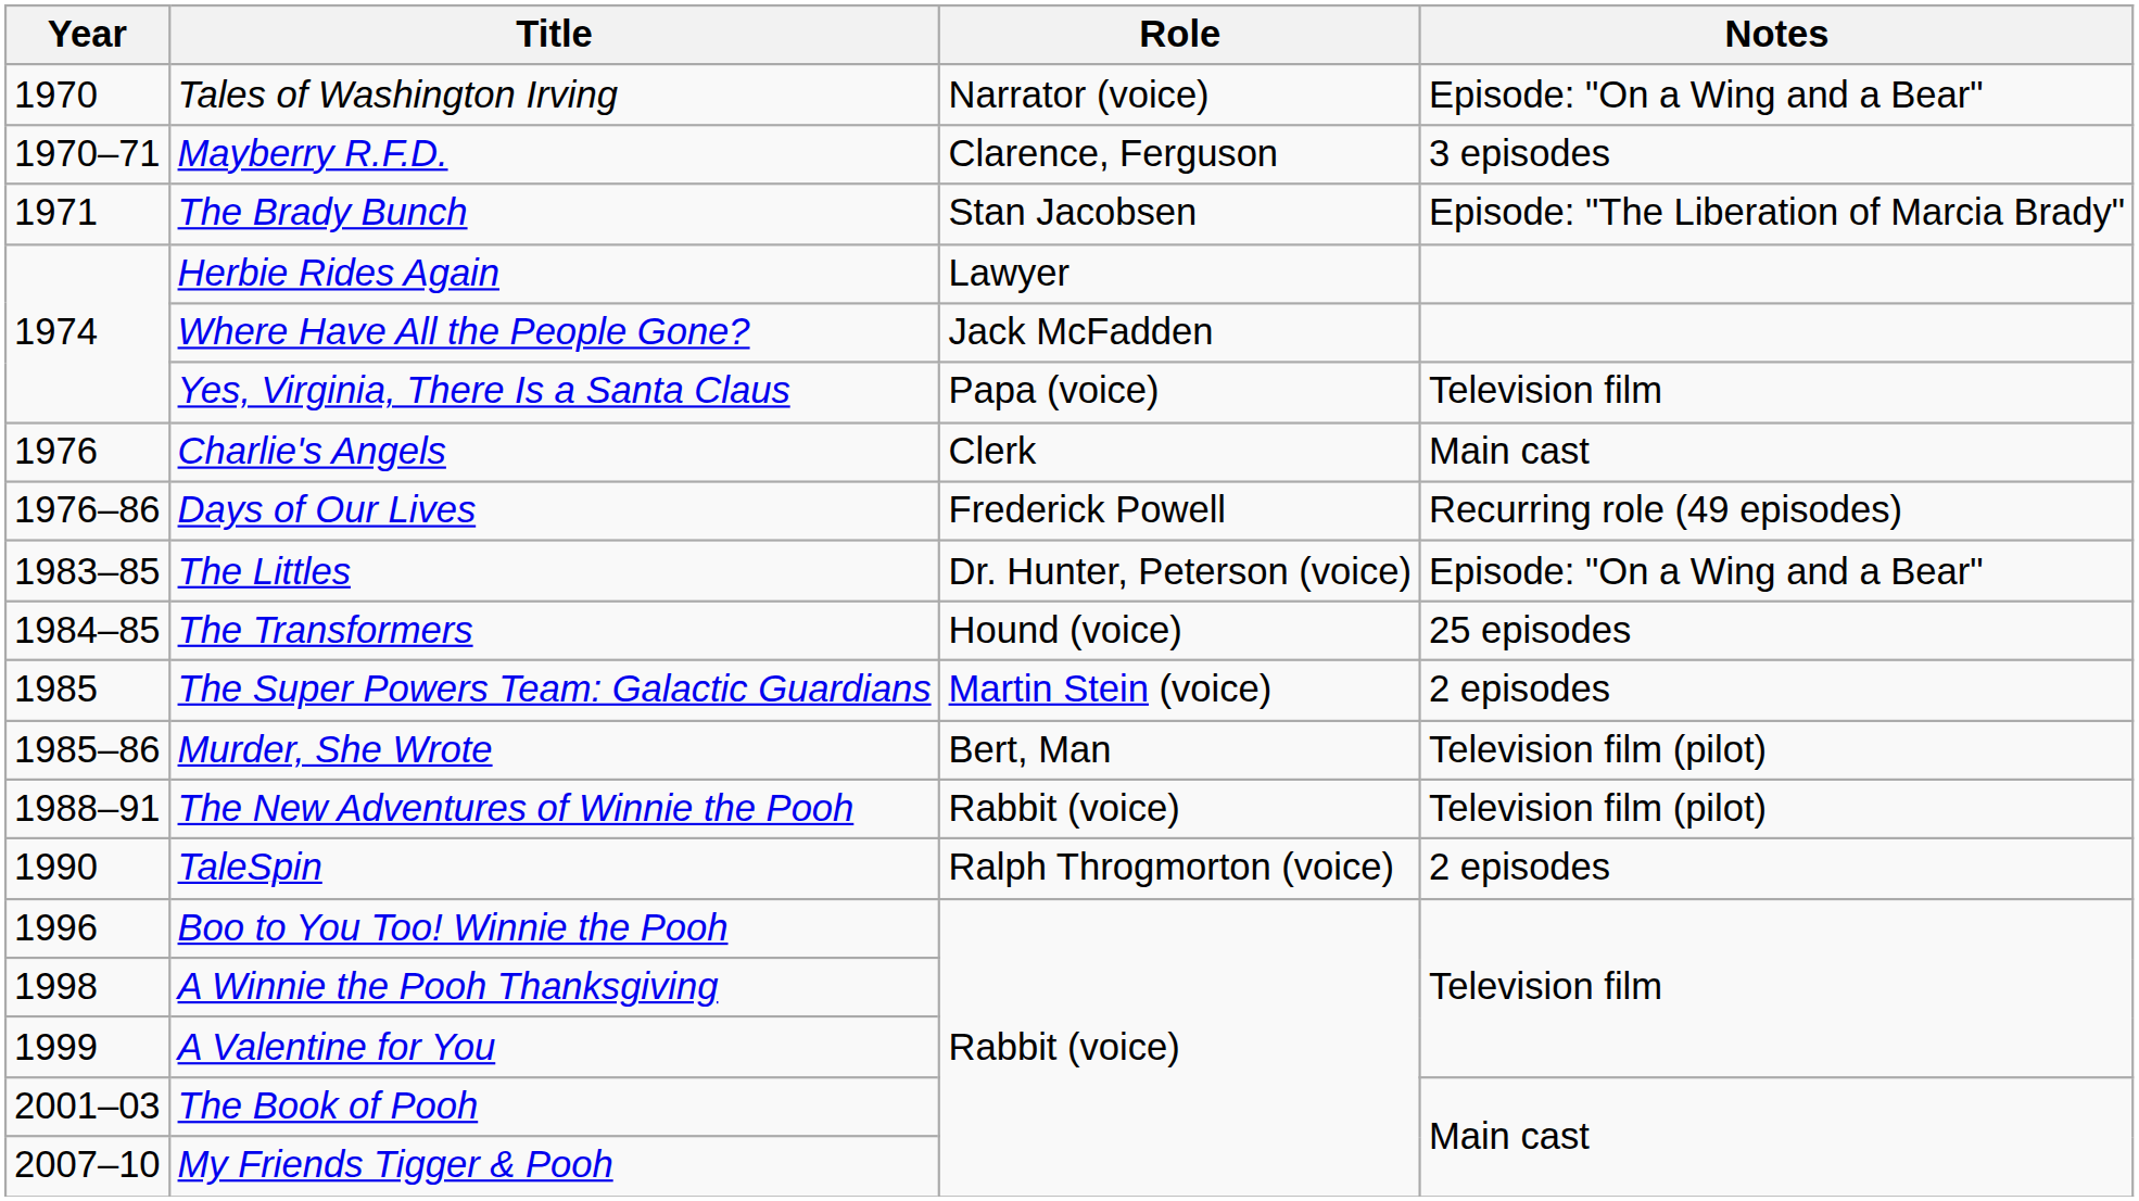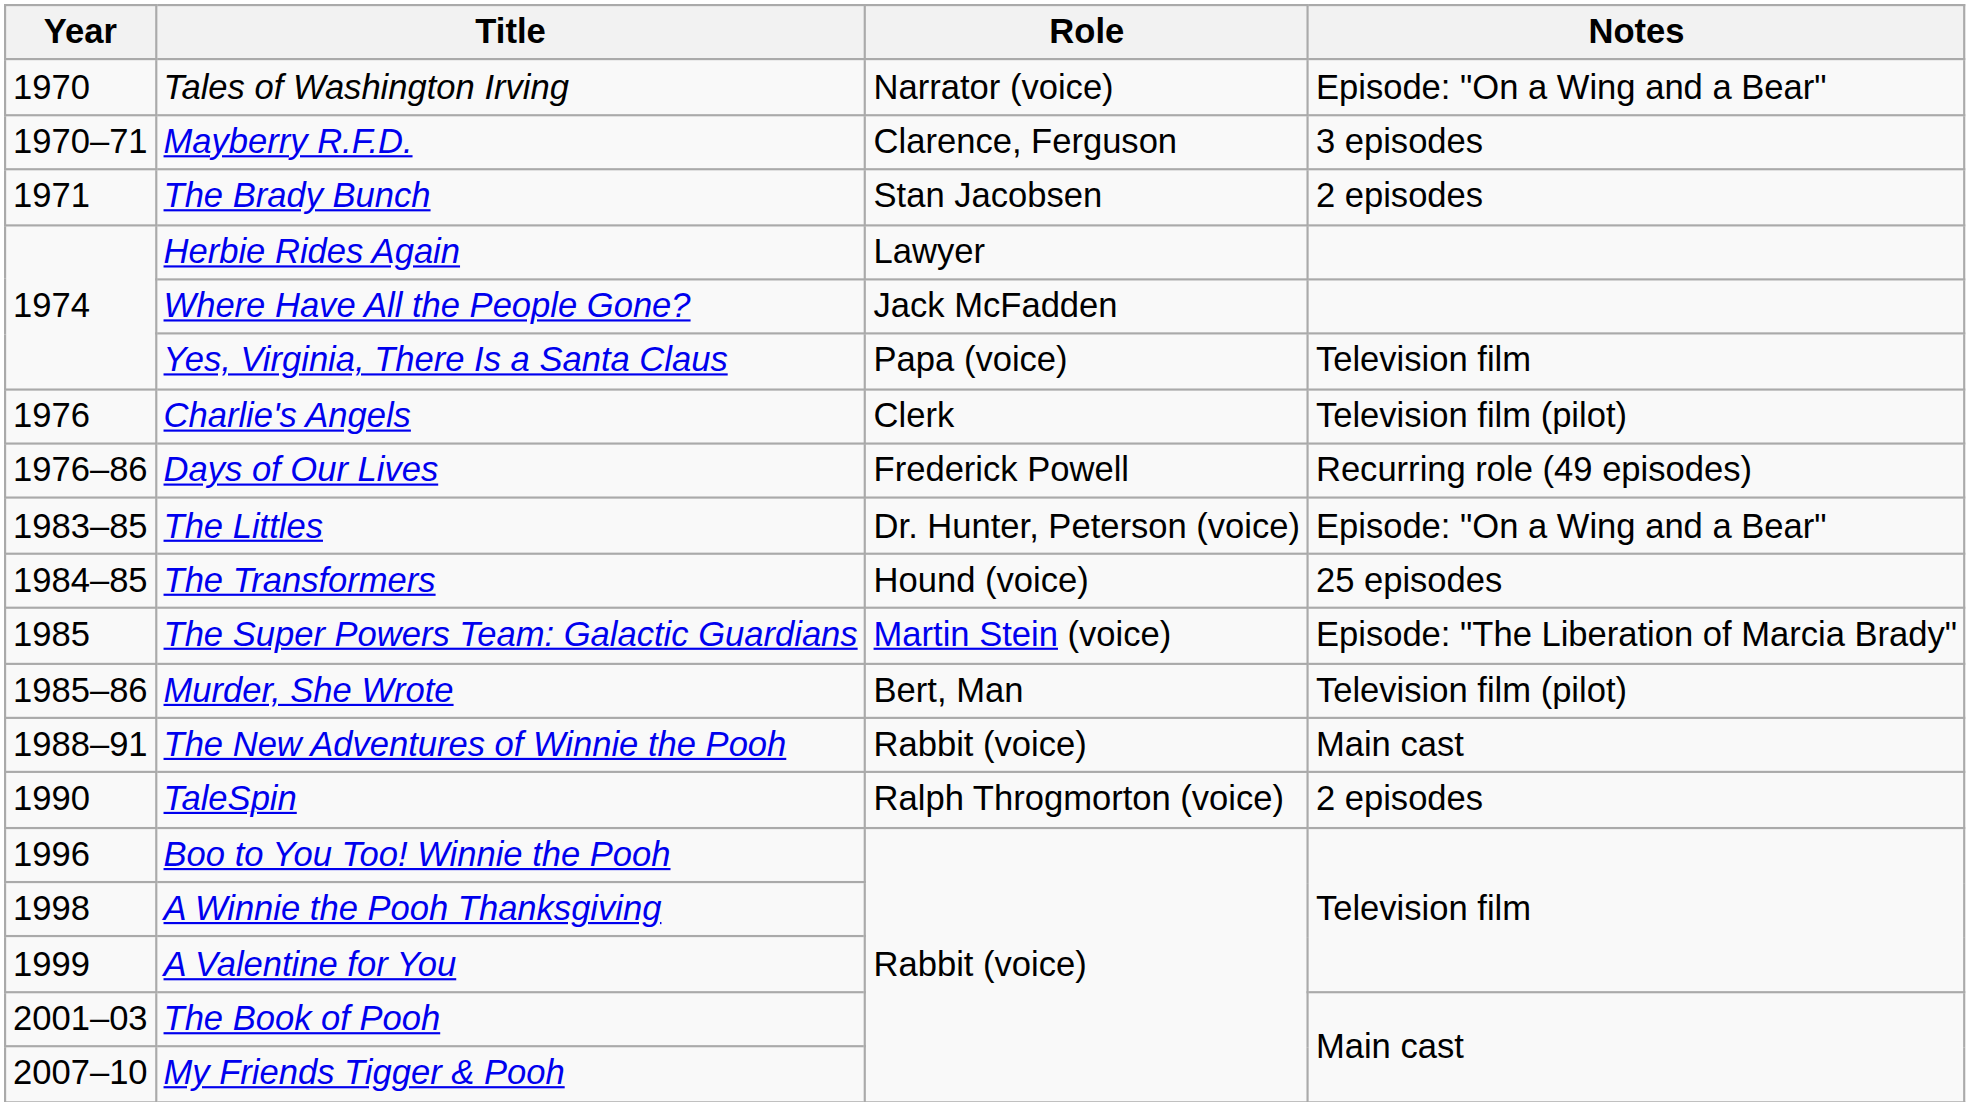 <table class="wikitable sortable">
 <tr>
 <th>Year</th>
 <th>Title</th>
 <th>Role</th>
 <th>Notes</th>
 </tr>
 <tr>
 <td>1970</td>
 <td><em>Tales of Washington Irving</em></td>
 <td>Narrator (voice)</td>
 <td>Episode: "On a Wing and a Bear"</td>
 </tr>
 <tr>
 <td>1970–71</td>
 <td><em><a href='#'>Mayberry R.F.D.</a></em></td>
 <td>Clarence, Ferguson</td>
 <td>3 episodes</td>
 </tr>
 <tr>
 <td>1971</td>
 <td><em><a href='#'>The Brady Bunch</a></em></td>
 <td>Stan Jacobsen</td>
-<td>Episode: "The Liberation of Marcia Brady"</td>
+<td>2 episodes</td>
 </tr>
 <tr>
 <td rowspan="3">1974</td>
 <td><em><a href='#'>Herbie Rides Again</a></em></td>
 <td>Lawyer</td>
 <td></td>
 </tr>
 <tr>
 <td><em><a href='#'>Where Have All the People Gone?</a></em></td>
 <td>Jack McFadden</td>
 <td></td>
 </tr>
 <tr>
 <td><em><a href='#'>Yes, Virginia, There Is a Santa Claus</a></em></td>
 <td>Papa (voice)</td>
 <td>Television film</td>
 </tr>
 <tr>
 <td>1976</td>
 <td><em><a href='#'>Charlie's Angels</a></em></td>
 <td>Clerk</td>
-<td>Main cast</td>
+<td>Television film (pilot)</td>
 </tr>
 <tr>
 <td>1976–86</td>
 <td><em><a href='#'>Days of Our Lives</a></em></td>
 <td>Frederick Powell</td>
 <td>Recurring role (49 episodes)</td>
 </tr>
 <tr>
 <td>1983–85</td>
 <td><em><a href='#'>The Littles</a></em></td>
 <td>Dr. Hunter, Peterson (voice)</td>
 <td>Episode: "On a Wing and a Bear"</td>
 </tr>
 <tr>
 <td>1984–85</td>
 <td><em><a href='#'>The Transformers</a></em></td>
 <td>Hound (voice)</td>
 <td>25 episodes</td>
 </tr>
 <tr>
 <td>1985</td>
 <td><em><a href='#'>The Super Powers Team: Galactic Guardians</a></em></td>
 <td><a href='#'>Martin Stein</a> (voice)</td>
-<td>2 episodes</td>
+<td>Episode: "The Liberation of Marcia Brady"</td>
 </tr>
 <tr>
 <td>1985–86</td>
 <td><em><a href='#'>Murder, She Wrote</a></em></td>
 <td>Bert, Man</td>
 <td>Television film (pilot)</td>
 </tr>
 <tr>
 <td>1988–91</td>
 <td><em><a href='#'>The New Adventures of Winnie the Pooh</a></em></td>
 <td>Rabbit (voice)</td>
-<td>Television film (pilot)</td>
+<td>Main cast</td>
 </tr>
 <tr>
 <td>1990</td>
 <td><em><a href='#'>TaleSpin</a></em></td>
 <td>Ralph Throgmorton (voice)</td>
 <td>2 episodes</td>
 </tr>
 <tr>
 <td>1996</td>
 <td><em><a href='#'>Boo to You Too! Winnie the Pooh</a></em></td>
 <td rowspan="5">Rabbit (voice)</td>
 <td rowspan="3">Television film</td>
 </tr>
 <tr>
 <td>1998</td>
 <td><em><a href='#'>A Winnie the Pooh Thanksgiving</a></em></td>
 </tr>
 <tr>
 <td>1999</td>
 <td><em><a href='#'>A Valentine for You</a></em></td>
 </tr>
 <tr>
 <td>2001–03</td>
 <td><em><a href='#'>The Book of Pooh</a></em></td>
 <td rowspan="2">Main cast</td>
 </tr>
 <tr>
 <td>2007–10</td>
 <td><em><a href='#'>My Friends Tigger & Pooh</a></em></td>
 </tr>
 </table>
